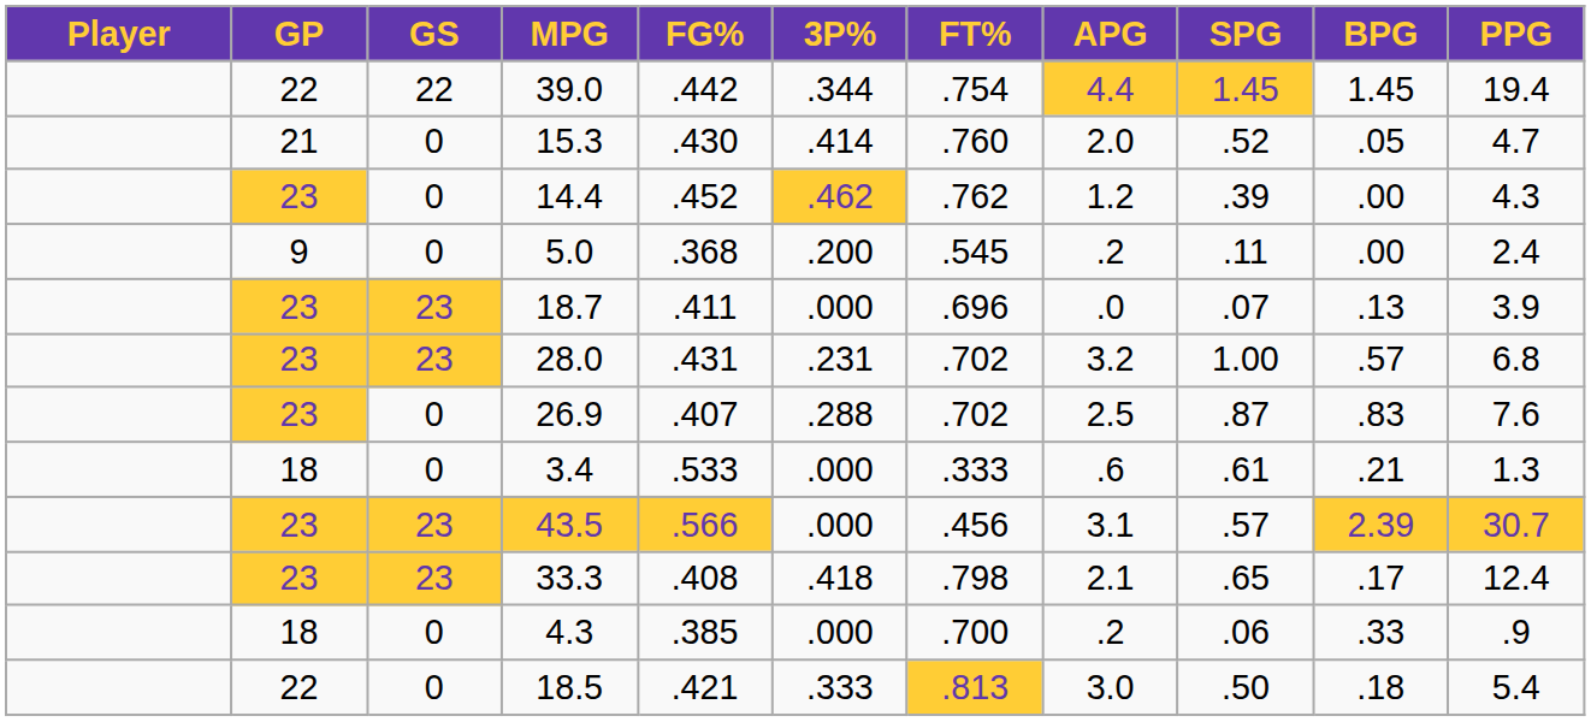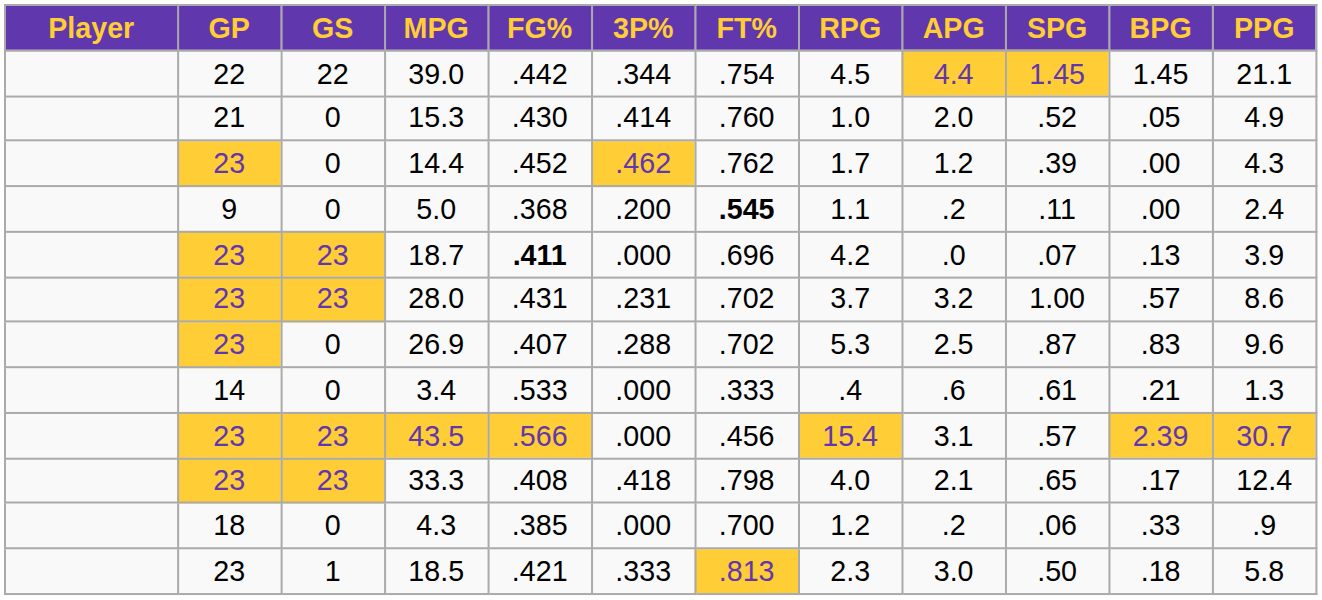 <table class="wikitable sortable" style="font-size:90%; text-align:center; white-space:nowrap;">
 <tr>
 <th style="background:#6137ad;color:#ffcd35;" width="10%">Player</th>
 <th style="background:#6137ad;color:#ffcd35;" width="6%">GP</th>
 <th style="background:#6137ad;color:#ffcd35;" width="6%">GS</th>
 <th style="background:#6137ad;color:#ffcd35;" width="6%">MPG</th>
 <th style="background:#6137ad;color:#ffcd35;" width="6%">FG%</th>
 <th style="background:#6137ad;color:#ffcd35;" width="6%">3P%</th>
 <th style="background:#6137ad;color:#ffcd35;" width="6%">FT%</th>
+<th style="background:#6137ad;color:#ffcd35;" width="6%">RPG</th>
 <th style="background:#6137ad;color:#ffcd35;" width="6%">APG</th>
 <th style="background:#6137ad;color:#ffcd35;" width="6%">SPG</th>
 <th style="background:#6137ad;color:#ffcd35;" width="6%">BPG</th>
 <th style="background:#6137ad;color:#ffcd35;" width="6%">PPG</th>
 </tr>
 <tr>
 <td></td>
 <td>22</td>
 <td>22</td>
 <td>39.0</td>
 <td>.442</td>
 <td>.344</td>
 <td>.754</td>
+<td>4.5</td>
 <td style="background:#ffcd35;color:#6137ad;">4.4</td>
 <td style="background:#ffcd35;color:#6137ad;">1.45</td>
 <td>1.45</td>
-<td>19.4</td>
+<td>21.1</td>
 </tr>
 <tr>
 <td></td>
 <td>21</td>
 <td>0</td>
 <td>15.3</td>
 <td>.430</td>
 <td>.414</td>
 <td>.760</td>
+<td>1.0</td>
 <td>2.0</td>
 <td>.52</td>
 <td>.05</td>
-<td>4.7</td>
+<td>4.9</td>
 </tr>
 <tr>
 <td></td>
 <td style="background:#ffcd35;color:#6137ad;">23</td>
 <td>0</td>
 <td>14.4</td>
 <td>.452</td>
 <td style="background:#ffcd35;color:#6137ad;">.462</td>
 <td>.762</td>
+<td>1.7</td>
 <td>1.2</td>
 <td>.39</td>
 <td>.00</td>
 <td>4.3</td>
 </tr>
 <tr>
 <td></td>
 <td>9</td>
 <td>0</td>
 <td>5.0</td>
 <td>.368</td>
 <td>.200</td>
-<td>.545</td>
+<td><strong>.545</strong></td>
+<td>1.1</td>
 <td>.2</td>
 <td>.11</td>
 <td>.00</td>
 <td>2.4</td>
 </tr>
 <tr>
 <td></td>
 <td style="background:#ffcd35;color:#6137ad;">23</td>
 <td style="background:#ffcd35;color:#6137ad;">23</td>
 <td>18.7</td>
-<td>.411</td>
+<td><strong>.411</strong></td>
 <td>.000</td>
 <td>.696</td>
+<td>4.2</td>
 <td>.0</td>
 <td>.07</td>
 <td>.13</td>
 <td>3.9</td>
 </tr>
 <tr>
 <td></td>
 <td style="background:#ffcd35;color:#6137ad;">23</td>
 <td style="background:#ffcd35;color:#6137ad;">23</td>
 <td>28.0</td>
 <td>.431</td>
 <td>.231</td>
 <td>.702</td>
+<td>3.7</td>
 <td>3.2</td>
 <td>1.00</td>
 <td>.57</td>
-<td>6.8</td>
+<td>8.6</td>
 </tr>
 <tr>
 <td></td>
 <td style="background:#ffcd35;color:#6137ad;">23</td>
 <td>0</td>
 <td>26.9</td>
 <td>.407</td>
 <td>.288</td>
 <td>.702</td>
+<td>5.3</td>
 <td>2.5</td>
 <td>.87</td>
 <td>.83</td>
-<td>7.6</td>
+<td>9.6</td>
 </tr>
 <tr>
 <td></td>
-<td>18</td>
+<td>14</td>
 <td>0</td>
 <td>3.4</td>
 <td>.533</td>
 <td>.000</td>
 <td>.333</td>
+<td>.4</td>
 <td>.6</td>
 <td>.61</td>
 <td>.21</td>
 <td>1.3</td>
 </tr>
 <tr>
 <td></td>
 <td style="background:#ffcd35;color:#6137ad;">23</td>
 <td style="background:#ffcd35;color:#6137ad;">23</td>
 <td style="background:#ffcd35;color:#6137ad;">43.5</td>
 <td style="background:#ffcd35;color:#6137ad;">.566</td>
 <td>.000</td>
 <td>.456</td>
+<td style="background:#ffcd35;color:#6137ad;">15.4</td>
 <td>3.1</td>
 <td>.57</td>
 <td style="background:#ffcd35;color:#6137ad;">2.39</td>
 <td style="background:#ffcd35;color:#6137ad;">30.7</td>
 </tr>
 <tr>
 <td></td>
 <td style="background:#ffcd35;color:#6137ad;">23</td>
 <td style="background:#ffcd35;color:#6137ad;">23</td>
 <td>33.3</td>
 <td>.408</td>
 <td>.418</td>
 <td>.798</td>
+<td>4.0</td>
 <td>2.1</td>
 <td>.65</td>
 <td>.17</td>
 <td>12.4</td>
 </tr>
 <tr>
 <td></td>
 <td>18</td>
 <td>0</td>
 <td>4.3</td>
 <td>.385</td>
 <td>.000</td>
 <td>.700</td>
+<td>1.2</td>
 <td>.2</td>
 <td>.06</td>
 <td>.33</td>
 <td>.9</td>
 </tr>
 <tr>
 <td></td>
-<td>22</td>
-<td>0</td>
+<td>23</td>
+<td>1</td>
 <td>18.5</td>
 <td>.421</td>
 <td>.333</td>
 <td style="background:#ffcd35;color:#6137ad;">.813</td>
+<td>2.3</td>
 <td>3.0</td>
 <td>.50</td>
 <td>.18</td>
-<td>5.4</td>
+<td>5.8</td>
 </tr>
 </table>
